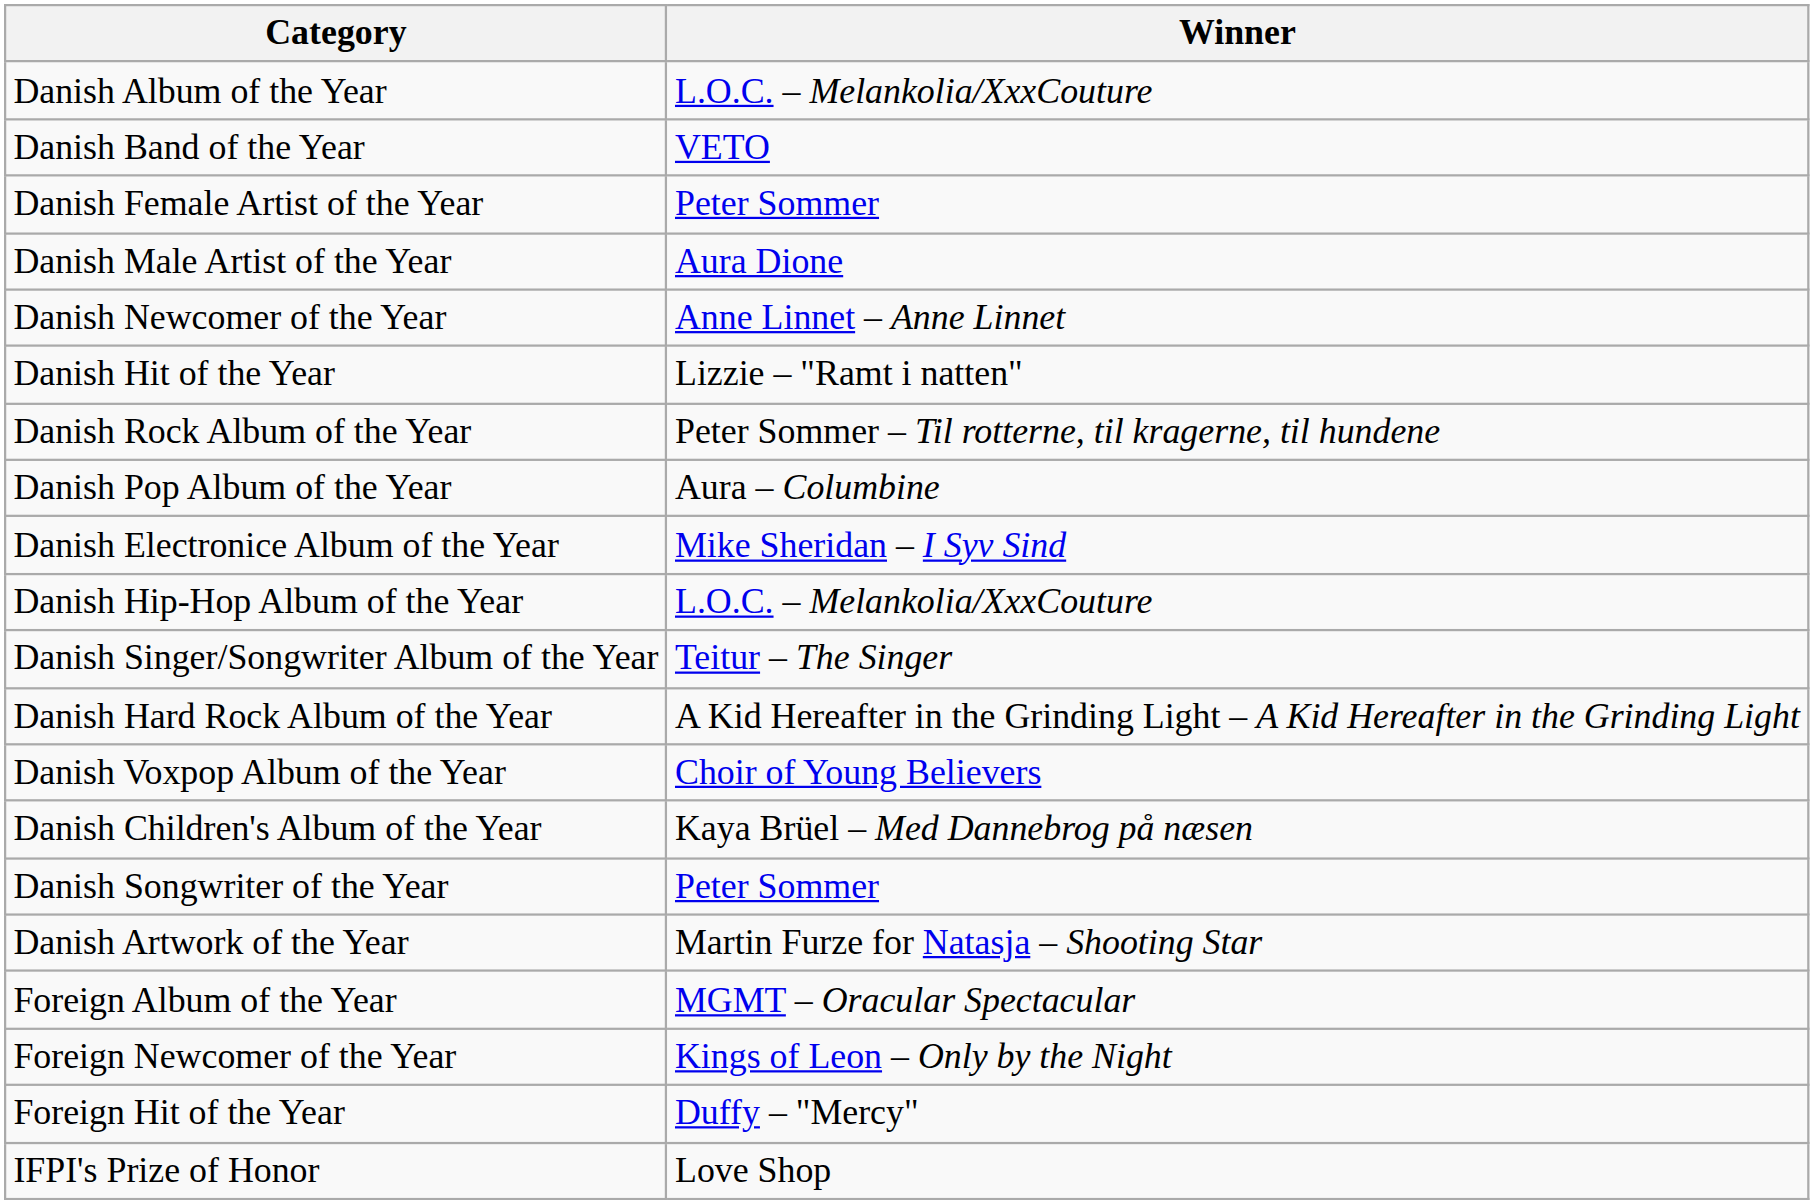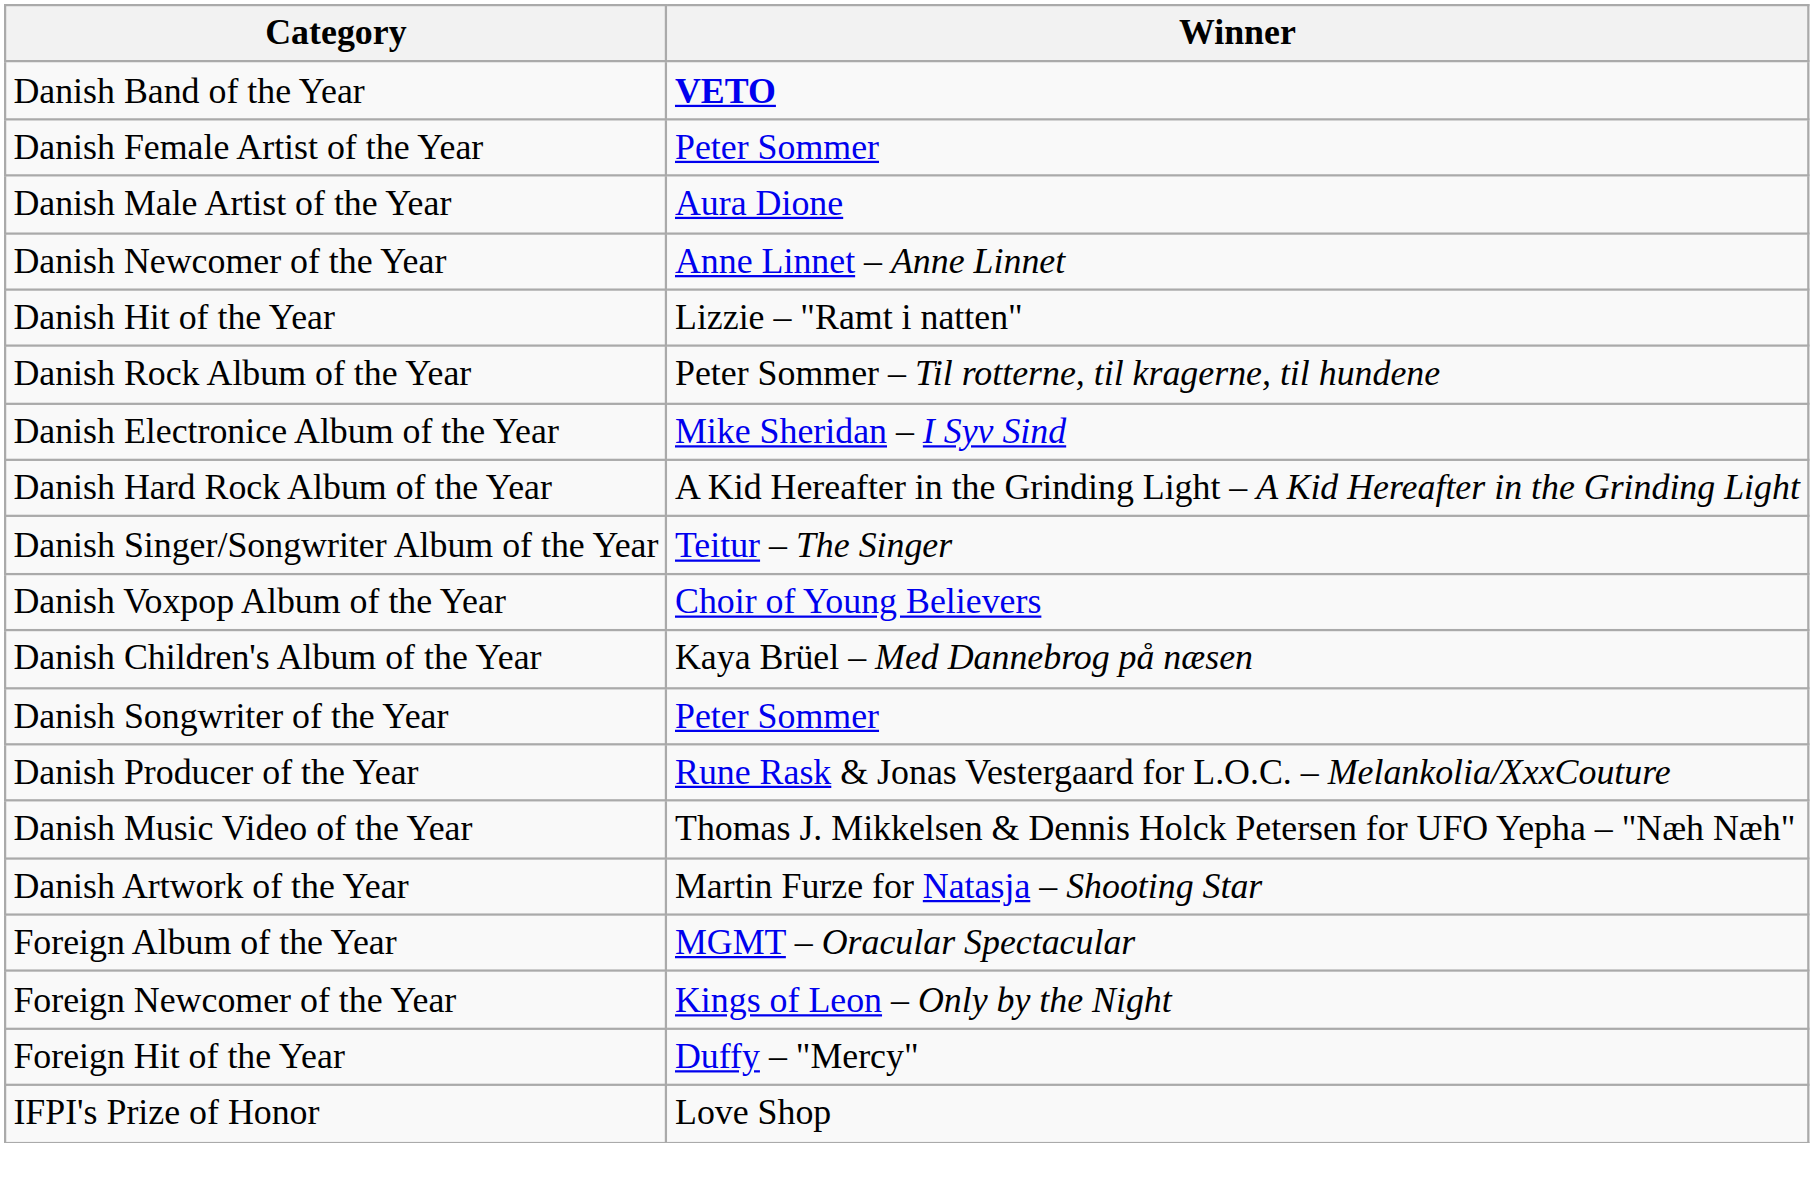 <table class="wikitable">
 <tr>
 <th>Category</th>
 <th>Winner</th>
 </tr>
 <tr>
-<td>Danish Album of the Year</td>
-<td><a href='#'>L.O.C.</a> – <em>Melankolia/XxxCouture</em></td>
-</tr>
-<tr>
 <td>Danish Band of the Year</td>
-<td><a href='#'>VETO</a></td>
+<td><strong><a href='#'>VETO</a></strong></td>
 </tr>
 <tr>
 <td>Danish Female Artist of the Year</td>
 <td><a href='#'>Peter Sommer</a></td>
 </tr>
 <tr>
 <td>Danish Male Artist of the Year</td>
 <td><a href='#'>Aura Dione</a></td>
 </tr>
 <tr>
 <td>Danish Newcomer of the Year</td>
 <td><a href='#'>Anne Linnet</a> – <em>Anne Linnet</em></td>
 </tr>
 <tr>
 <td>Danish Hit of the Year</td>
 <td>Lizzie – "Ramt i natten"</td>
 </tr>
 <tr>
 <td>Danish Rock Album of the Year</td>
 <td>Peter Sommer – <em>Til rotterne, til kragerne, til hundene</em></td>
 </tr>
 <tr>
-<td>Danish Pop Album of the Year</td>
-<td>Aura – <em>Columbine</em></td>
-</tr>
-<tr>
 <td>Danish Electronice Album of the Year</td>
 <td><a href='#'>Mike Sheridan</a> – <em><a href='#'>I Syv Sind</a></em></td>
 </tr>
 <tr>
-<td>Danish Hip-Hop Album of the Year</td>
-<td><a href='#'>L.O.C.</a> – <em>Melankolia/XxxCouture</em></td>
+<td>Danish Hard Rock Album of the Year</td>
+<td A Kid Hereafter>A Kid Hereafter in the Grinding Light – <em>A Kid Hereafter in the Grinding Light</em></td>
 </tr>
 <tr>
 <td>Danish Singer/Songwriter Album of the Year</td>
 <td><a href='#'>Teitur</a> – <em>The Singer</em></td>
-</tr>
-<tr>
-<td>Danish Hard Rock Album of the Year</td>
-<td A Kid Hereafter>A Kid Hereafter in the Grinding Light – <em>A Kid Hereafter in the Grinding Light</em></td>
 </tr>
 <tr>
 <td>Danish Voxpop Album of the Year</td>
 <td><a href='#'>Choir of Young Believers</a></td>
 </tr>
 <tr>
 <td>Danish Children's Album of the Year</td>
 <td>Kaya Brüel – <em>Med Dannebrog på næsen</em></td>
 </tr>
 <tr>
 <td>Danish Songwriter of the Year</td>
 <td><a href='#'>Peter Sommer</a></td>
+</tr>
+<tr>
+<td>Danish Producer of the Year</td>
+<td><a href='#'>Rune Rask</a> & Jonas Vestergaard for L.O.C. – <em>Melankolia/XxxCouture</em></td>
+</tr>
+<tr>
+<td>Danish Music Video of the Year</td>
+<td>Thomas J. Mikkelsen & Dennis Holck Petersen for UFO Yepha – "Næh Næh"</td>
 </tr>
 <tr>
 <td>Danish Artwork of the Year</td>
 <td>Martin Furze for <a href='#'>Natasja</a> – <em>Shooting Star</em></td>
 </tr>
 <tr>
 <td>Foreign Album of the Year</td>
 <td><a href='#'>MGMT</a> – <em>Oracular Spectacular</em></td>
 </tr>
 <tr>
 <td>Foreign Newcomer of the Year</td>
 <td><a href='#'>Kings of Leon</a> – <em>Only by the Night</em></td>
 </tr>
 <tr>
 <td>Foreign Hit of the Year</td>
 <td><a href='#'>Duffy</a> – "Mercy"</td>
 </tr>
 <tr>
 <td>IFPI's Prize of Honor</td>
 <td>Love Shop</td>
 </tr>
 </table>
